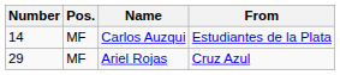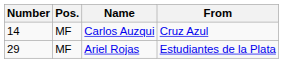 <table class="wikitable">
 <tr>
 <th>Number</th>
 <th>Pos.</th>
 <th>Name</th>
 <th>From</th>
 </tr>
 <tr>
 <td>14</td>
 <td>MF</td>
 <td> <a href='#'>Carlos Auzqui</a></td>
-<td> <a href='#'>Estudiantes de la Plata</a></td>
+<td> <a href='#'>Cruz Azul</a></td>
 </tr>
 <tr>
 <td>29</td>
 <td>MF</td>
 <td> <a href='#'>Ariel Rojas</a></td>
-<td> <a href='#'>Cruz Azul</a></td>
+<td> <a href='#'>Estudiantes de la Plata</a></td>
 </tr>
 </table>
